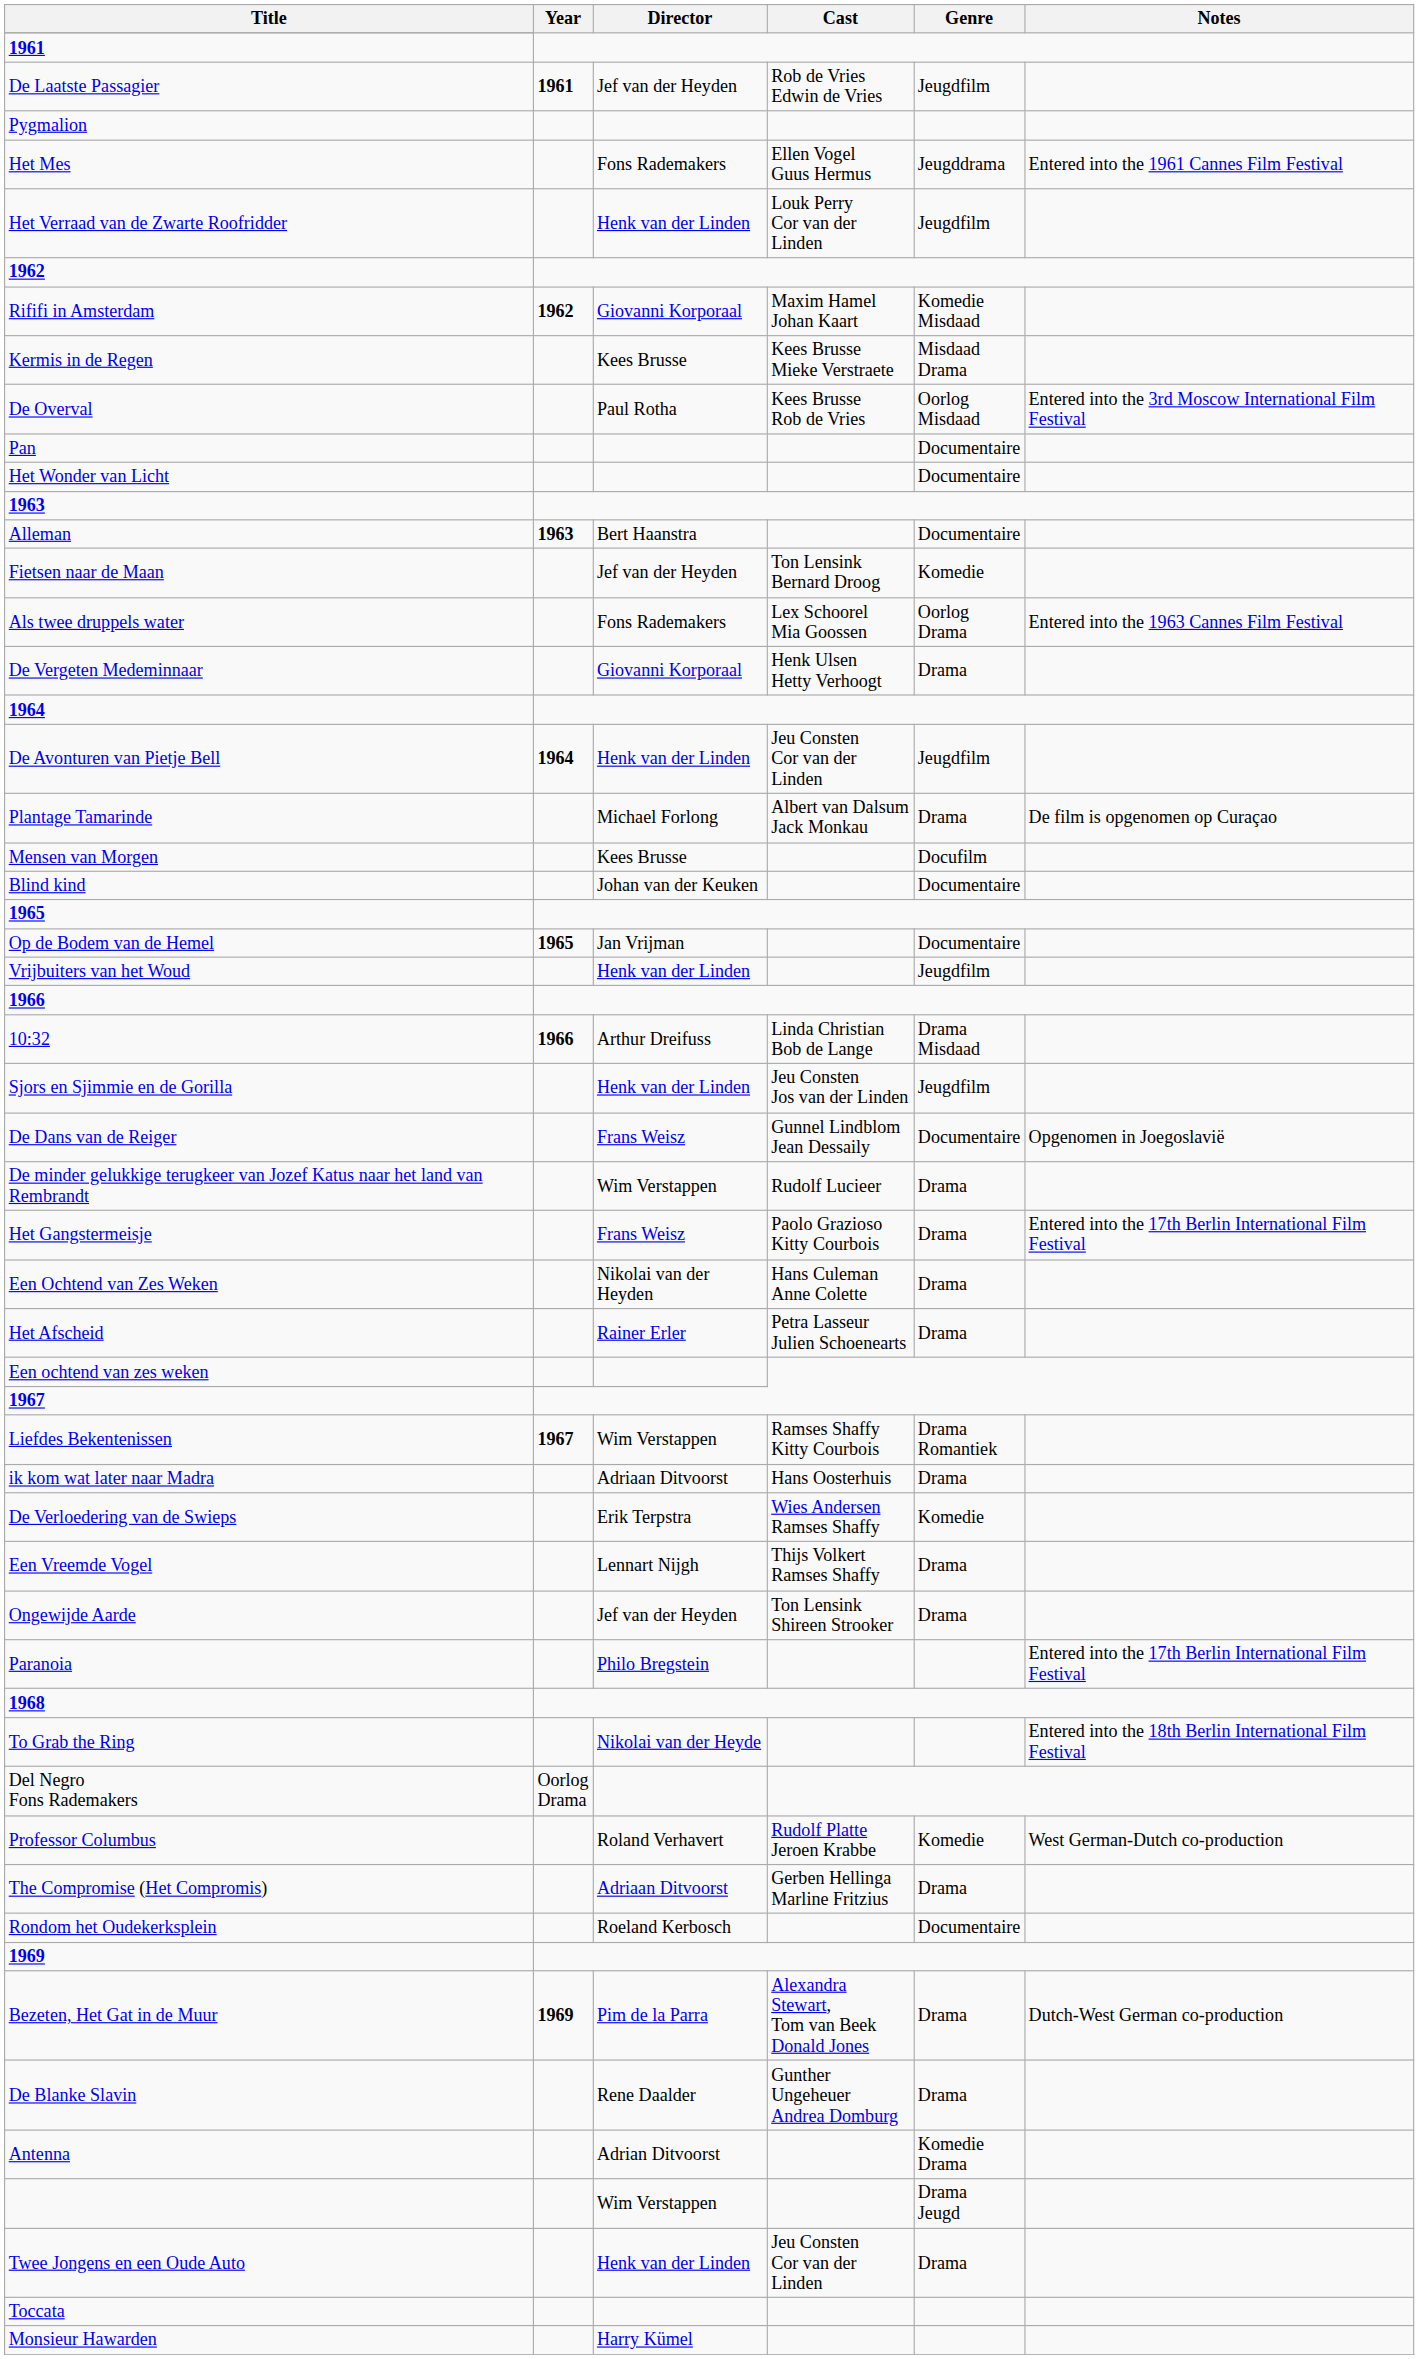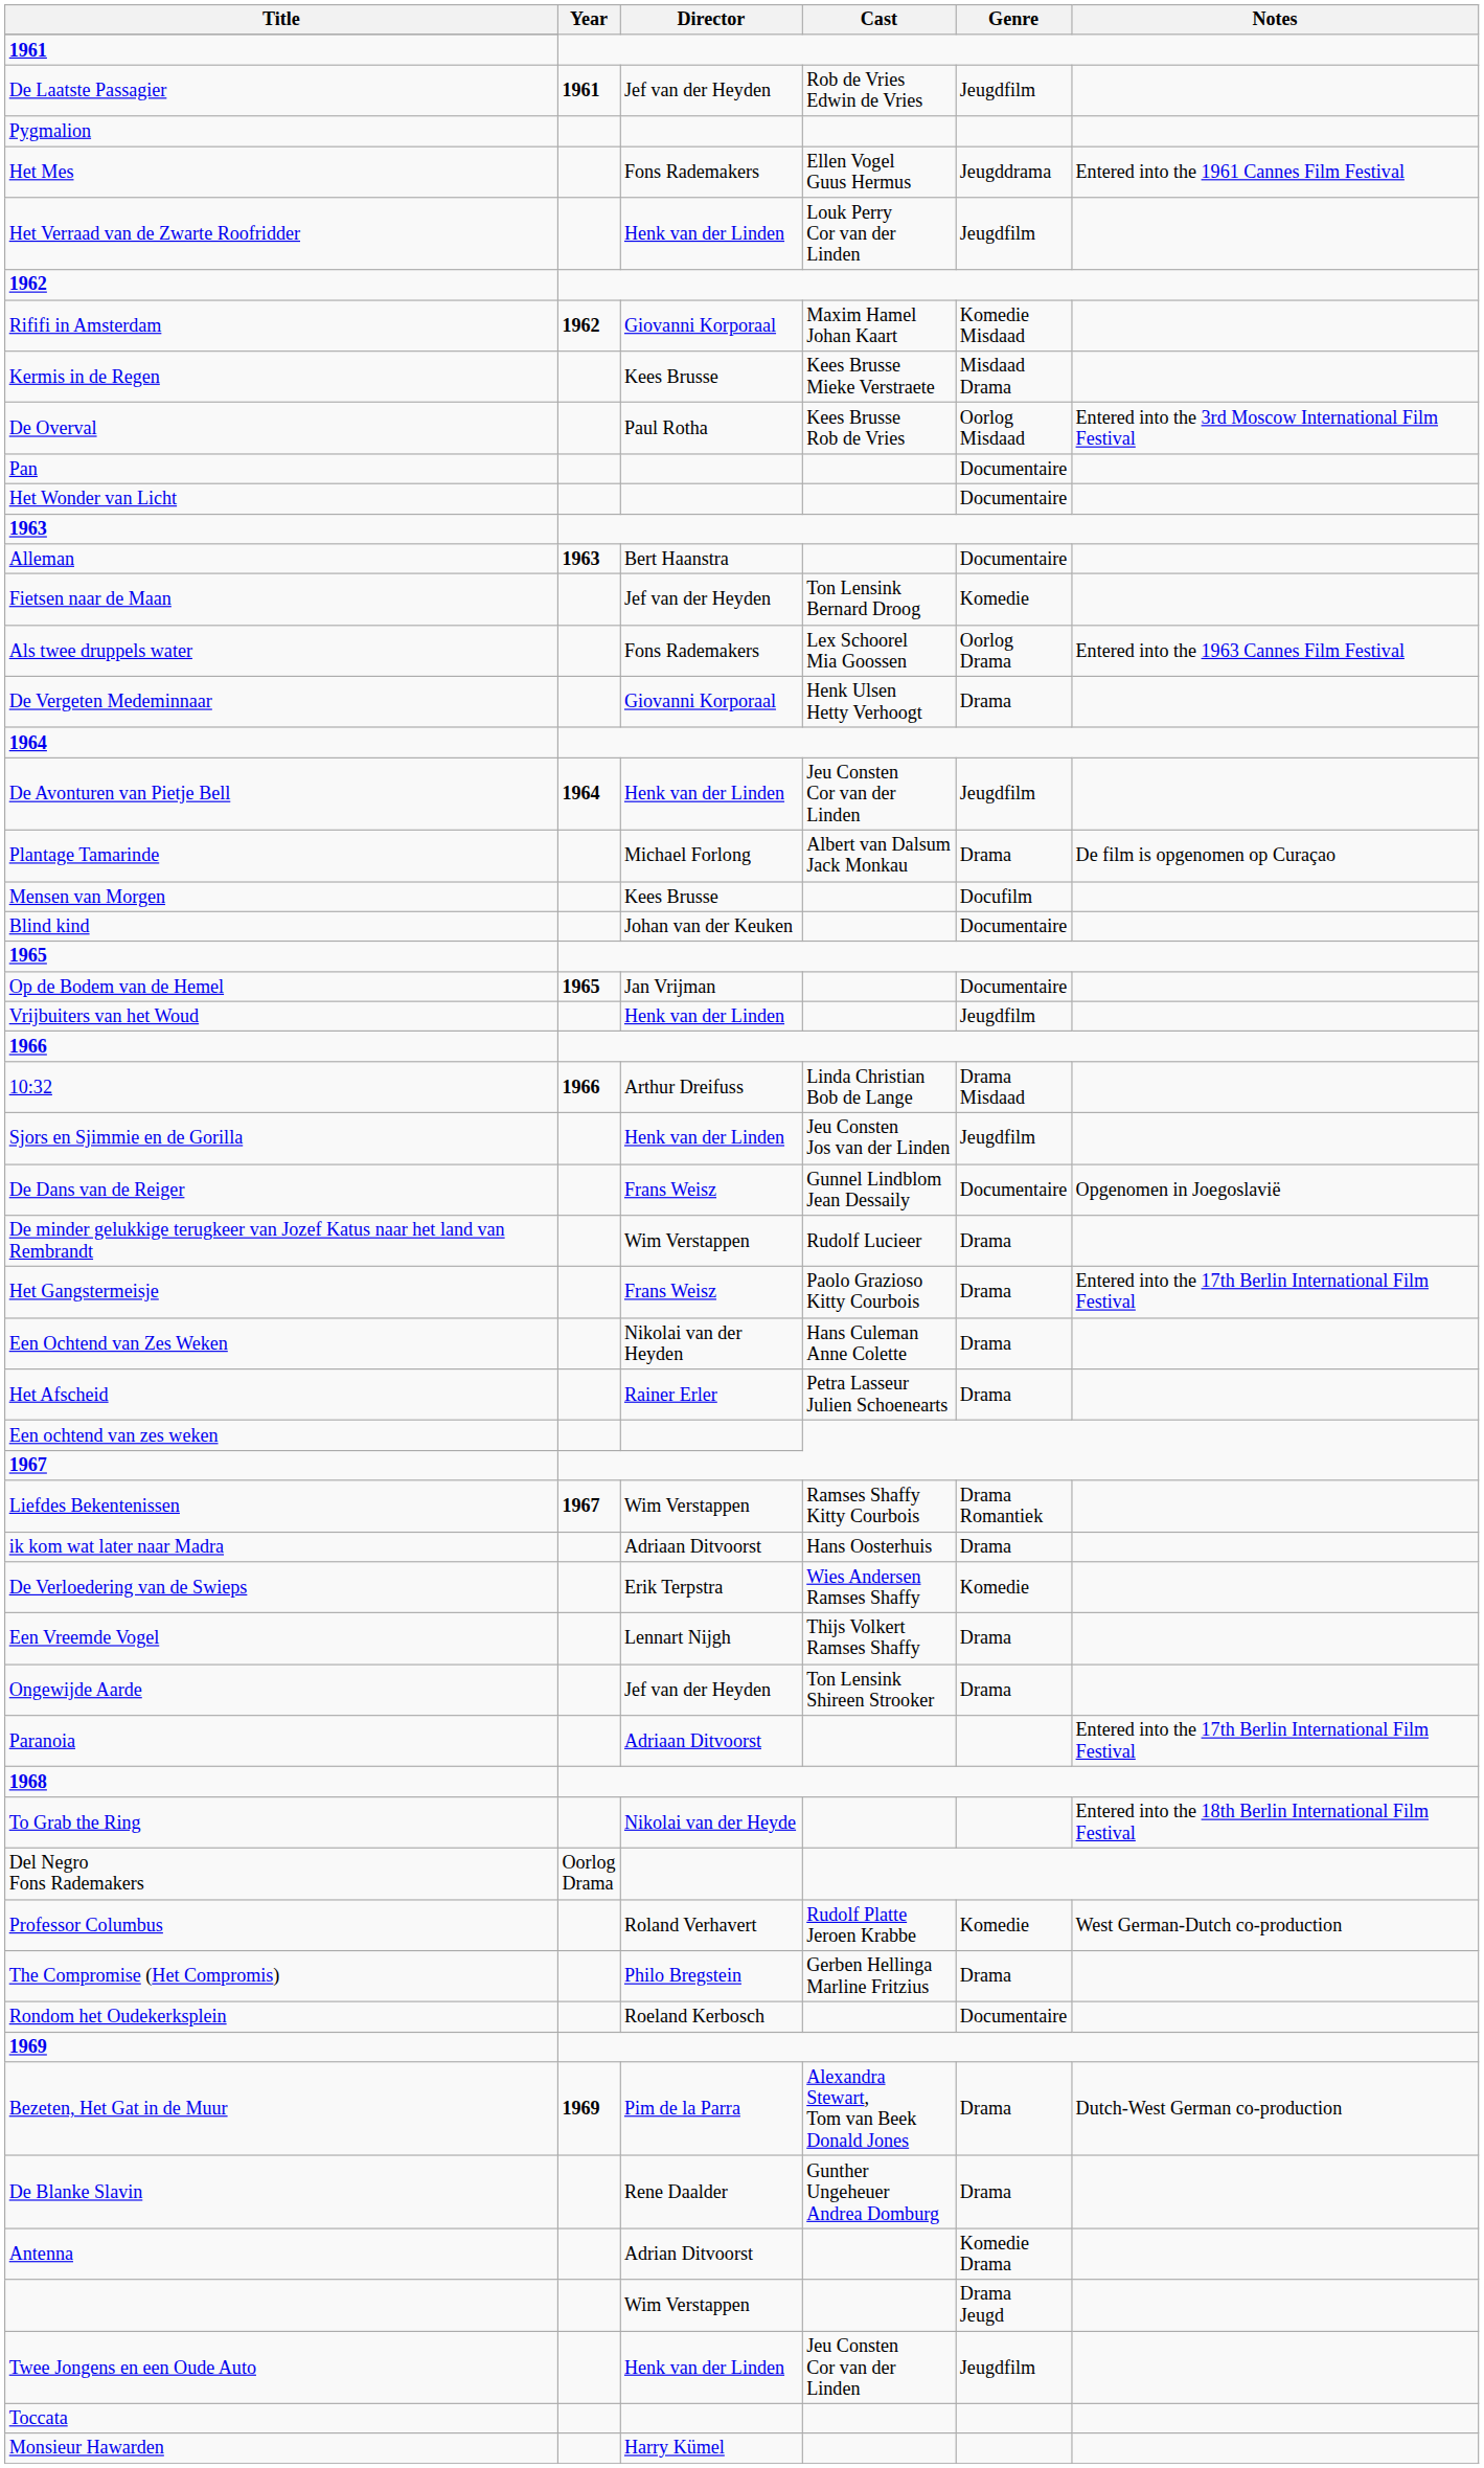 <table class="wikitable">
 <tr>
 <th>Title</th>
 <th>Year</th>
 <th>Director</th>
 <th>Cast</th>
 <th>Genre</th>
 <th>Notes</th>
 </tr>
 <tr>
 </tr>
 <tr>
 <td><strong><a href='#'>1961</a></strong></td>
 </tr>
 <tr>
 <td><a href='#'>De Laatste Passagier</a></td>
 <td><strong>1961</strong></td>
 <td>Jef van der Heyden</td>
 <td>Rob de Vries<br>Edwin de Vries</td>
 <td>Jeugdfilm</td>
 <td></td>
 </tr>
 <tr>
 <td><a href='#'>Pygmalion</a></td>
 <td></td>
 <td></td>
 <td></td>
 <td></td>
 <td></td>
 </tr>
 <tr>
 <td><a href='#'>Het Mes</a></td>
 <td></td>
 <td>Fons Rademakers</td>
 <td>Ellen Vogel<br>Guus Hermus</td>
 <td>Jeugddrama</td>
 <td>Entered into the <a href='#'>1961 Cannes Film Festival</a></td>
 </tr>
 <tr>
 <td><a href='#'>Het Verraad van de Zwarte Roofridder</a></td>
 <td></td>
 <td><a href='#'>Henk van der Linden</a></td>
 <td>Louk Perry<br>Cor van der Linden</td>
 <td>Jeugdfilm</td>
 <td></td>
 </tr>
 <tr>
 <td><strong><a href='#'>1962</a></strong></td>
 </tr>
 <tr>
 <td><a href='#'>Rififi in Amsterdam</a></td>
 <td><strong>1962</strong></td>
 <td><a href='#'>Giovanni Korporaal</a></td>
 <td>Maxim Hamel<br>Johan Kaart</td>
 <td>Komedie<br>Misdaad</td>
 <td></td>
 </tr>
 <tr>
 <td><a href='#'>Kermis in de Regen</a></td>
 <td></td>
 <td>Kees Brusse</td>
 <td>Kees Brusse<br>Mieke Verstraete</td>
 <td>Misdaad<br>Drama</td>
 <td></td>
 </tr>
 <tr>
 <td><a href='#'>De Overval</a></td>
 <td></td>
 <td>Paul Rotha</td>
 <td>Kees Brusse<br>Rob de Vries</td>
 <td>Oorlog<br>Misdaad</td>
 <td>Entered into the <a href='#'>3rd Moscow International Film Festival</a></td>
 </tr>
 <tr>
 <td><a href='#'>Pan</a></td>
 <td></td>
 <td></td>
 <td></td>
 <td>Documentaire</td>
 <td></td>
 </tr>
 <tr>
 <td><a href='#'>Het Wonder van Licht</a></td>
 <td></td>
 <td></td>
 <td></td>
 <td>Documentaire</td>
 <td></td>
 </tr>
 <tr>
 <td><strong><a href='#'>1963</a></strong></td>
 </tr>
 <tr>
 <td><a href='#'>Alleman</a></td>
 <td><strong>1963</strong></td>
 <td>Bert Haanstra</td>
 <td></td>
 <td>Documentaire</td>
 <td></td>
 </tr>
 <tr>
 <td><a href='#'>Fietsen naar de Maan</a></td>
 <td></td>
 <td>Jef van der Heyden</td>
 <td>Ton Lensink<br>Bernard Droog</td>
 <td>Komedie</td>
 <td></td>
 </tr>
 <tr>
 <td><a href='#'>Als twee druppels water</a></td>
 <td></td>
 <td>Fons Rademakers</td>
 <td>Lex Schoorel<br>Mia Goossen</td>
 <td>Oorlog<br>Drama</td>
 <td>Entered into the <a href='#'>1963 Cannes Film Festival</a></td>
 </tr>
 <tr>
 <td><a href='#'>De Vergeten Medeminnaar</a></td>
 <td></td>
 <td><a href='#'>Giovanni Korporaal</a></td>
 <td>Henk Ulsen<br>Hetty Verhoogt</td>
 <td>Drama</td>
 <td></td>
 </tr>
 <tr>
 <td><strong><a href='#'>1964</a></strong></td>
 </tr>
 <tr>
 <td><a href='#'>De Avonturen van Pietje Bell</a></td>
 <td><strong>1964</strong></td>
 <td><a href='#'>Henk van der Linden</a></td>
 <td>Jeu Consten<br>Cor van der Linden</td>
 <td>Jeugdfilm</td>
 <td></td>
 </tr>
 <tr>
 <td><a href='#'>Plantage Tamarinde</a></td>
 <td></td>
 <td>Michael Forlong</td>
 <td>Albert van Dalsum<br>Jack Monkau</td>
 <td>Drama</td>
 <td>De film is opgenomen op Curaçao</td>
 </tr>
 <tr>
 <td><a href='#'>Mensen van Morgen</a></td>
 <td></td>
 <td>Kees Brusse</td>
 <td></td>
 <td>Docufilm</td>
 <td></td>
 </tr>
 <tr>
 <td><a href='#'>Blind kind</a></td>
 <td></td>
 <td>Johan van der Keuken</td>
 <td></td>
 <td>Documentaire</td>
 <td></td>
 </tr>
 <tr>
 <td><strong><a href='#'>1965</a></strong></td>
 </tr>
 <tr>
 <td><a href='#'>Op de Bodem van de Hemel</a></td>
 <td><strong>1965</strong></td>
 <td>Jan Vrijman</td>
 <td></td>
 <td>Documentaire</td>
 <td></td>
 </tr>
 <tr>
 <td><a href='#'>Vrijbuiters van het Woud</a></td>
 <td></td>
 <td><a href='#'>Henk van der Linden</a></td>
 <td></td>
 <td>Jeugdfilm</td>
 <td></td>
 </tr>
 <tr>
 <td><strong><a href='#'>1966</a></strong></td>
 </tr>
 <tr>
 <td><a href='#'>10:32</a></td>
 <td><strong>1966</strong></td>
 <td>Arthur Dreifuss</td>
 <td>Linda Christian<br>Bob de Lange</td>
 <td>Drama<br>Misdaad</td>
 <td></td>
 </tr>
 <tr>
 <td><a href='#'>Sjors en Sjimmie en de Gorilla</a></td>
 <td></td>
 <td><a href='#'>Henk van der Linden</a></td>
 <td>Jeu Consten<br>Jos van der Linden</td>
 <td>Jeugdfilm</td>
 <td></td>
 </tr>
 <tr>
 <td><a href='#'>De Dans van de Reiger</a></td>
 <td></td>
 <td><a href='#'>Frans Weisz</a></td>
 <td>Gunnel Lindblom<br>Jean Dessaily</td>
 <td>Documentaire</td>
 <td>Opgenomen in Joegoslavië</td>
 </tr>
 <tr>
 <td><a href='#'>De minder gelukkige terugkeer van Jozef Katus naar het land van Rembrandt</a></td>
 <td></td>
 <td>Wim Verstappen</td>
 <td>Rudolf Lucieer</td>
 <td>Drama</td>
 <td></td>
 </tr>
 <tr>
 <td><a href='#'>Het Gangstermeisje</a></td>
 <td></td>
 <td><a href='#'>Frans Weisz</a></td>
 <td>Paolo Grazioso<br>Kitty Courbois</td>
 <td>Drama</td>
 <td>Entered into the <a href='#'>17th Berlin International Film Festival</a></td>
 </tr>
 <tr>
 <td><a href='#'>Een Ochtend van Zes Weken</a></td>
 <td></td>
 <td>Nikolai van der Heyden</td>
 <td>Hans Culeman<br>Anne Colette</td>
 <td>Drama</td>
 <td></td>
 </tr>
 <tr>
 <td><a href='#'>Het Afscheid</a></td>
 <td></td>
 <td><a href='#'>Rainer Erler</a></td>
 <td>Petra Lasseur<br>Julien Schoenearts</td>
 <td>Drama</td>
 <td></td>
 </tr>
 <tr>
 <td><a href='#'>Een ochtend van zes weken</a></td>
 <td></td>
 <td></td>
 </tr>
 <tr>
 <td><strong><a href='#'>1967</a></strong></td>
 </tr>
 <tr>
 <td><a href='#'>Liefdes Bekentenissen</a></td>
 <td><strong>1967</strong></td>
 <td>Wim Verstappen</td>
 <td>Ramses Shaffy<br>Kitty Courbois</td>
 <td>Drama<br>Romantiek</td>
 <td></td>
 </tr>
 <tr>
 <td><a href='#'>ik kom wat later naar Madra</a></td>
 <td></td>
 <td>Adriaan Ditvoorst</td>
 <td>Hans Oosterhuis</td>
 <td>Drama</td>
 <td></td>
 </tr>
 <tr>
 <td><a href='#'>De Verloedering van de Swieps</a></td>
 <td></td>
 <td>Erik Terpstra</td>
 <td><a href='#'>Wies Andersen</a><br>Ramses Shaffy</td>
 <td>Komedie</td>
 <td></td>
 </tr>
 <tr>
 <td><a href='#'>Een Vreemde Vogel</a></td>
 <td></td>
 <td>Lennart Nijgh</td>
 <td>Thijs Volkert<br>Ramses Shaffy</td>
 <td>Drama</td>
 <td></td>
 </tr>
 <tr>
 <td><a href='#'>Ongewijde Aarde</a></td>
 <td></td>
 <td>Jef van der Heyden</td>
 <td>Ton Lensink<br>Shireen Strooker</td>
 <td>Drama</td>
 <td></td>
 </tr>
 <tr>
 <td><a href='#'>Paranoia</a></td>
 <td></td>
-<td><a href='#'>Philo Bregstein</a></td>
+<td><a href='#'>Adriaan Ditvoorst</a></td>
 <td></td>
 <td></td>
 <td>Entered into the <a href='#'>17th Berlin International Film Festival</a></td>
 </tr>
 <tr>
 <td><strong><a href='#'>1968</a></strong></td>
 </tr>
 <tr>
 <td><a href='#'>To Grab the Ring</a></td>
 <td></td>
 <td><a href='#'>Nikolai van der Heyde</a></td>
 <td></td>
 <td></td>
 <td>Entered into the <a href='#'>18th Berlin International Film Festival</a></td>
 </tr>
 <tr>
 <td>Del Negro<br>Fons Rademakers</td>
 <td>Oorlog<br>Drama</td>
 <td></td>
 </tr>
 <tr>
 <td><a href='#'>Professor Columbus</a></td>
 <td></td>
 <td>Roland Verhavert</td>
 <td><a href='#'>Rudolf Platte</a><br>Jeroen Krabbe</td>
 <td>Komedie</td>
 <td>West German-Dutch co-production</td>
 </tr>
 <tr>
 <td><a href='#'>The Compromise</a> (<a href='#'>Het Compromis</a>)</td>
 <td></td>
-<td><a href='#'>Adriaan Ditvoorst</a></td>
+<td><a href='#'>Philo Bregstein</a></td>
 <td>Gerben Hellinga<br>Marline Fritzius</td>
 <td>Drama</td>
 <td></td>
 </tr>
 <tr>
 <td><a href='#'>Rondom het Oudekerksplein</a></td>
 <td></td>
 <td>Roeland Kerbosch</td>
 <td></td>
 <td>Documentaire</td>
 <td></td>
 </tr>
 <tr>
 <td><strong><a href='#'>1969</a></strong></td>
 </tr>
 <tr>
 <td><a href='#'>Bezeten, Het Gat in de Muur</a></td>
 <td><strong>1969</strong></td>
 <td><a href='#'>Pim de la Parra</a></td>
 <td><a href='#'>Alexandra Stewart</a>, <br>Tom van Beek<br><a href='#'>Donald Jones</a></td>
 <td>Drama</td>
 <td>Dutch-West German co-production</td>
 </tr>
 <tr>
 <td><a href='#'>De Blanke Slavin</a></td>
 <td></td>
 <td>Rene Daalder</td>
 <td>Gunther Ungeheuer<br><a href='#'>Andrea Domburg</a></td>
 <td>Drama</td>
 <td></td>
 </tr>
 <tr>
 <td><a href='#'>Antenna</a></td>
 <td></td>
 <td>Adrian Ditvoorst</td>
 <td></td>
 <td>Komedie<br>Drama</td>
 <td></td>
 </tr>
 <tr>
 <td></td>
 <td></td>
 <td>Wim Verstappen</td>
 <td></td>
 <td>Drama<br>Jeugd</td>
 <td></td>
 </tr>
 <tr>
 <td><a href='#'>Twee Jongens en een Oude Auto</a></td>
 <td></td>
 <td><a href='#'>Henk van der Linden</a></td>
 <td>Jeu Consten<br>Cor van der Linden</td>
-<td>Drama</td>
+<td>Jeugdfilm</td>
 <td></td>
 </tr>
 <tr>
 <td><a href='#'>Toccata</a></td>
 <td></td>
 <td></td>
 <td></td>
 <td></td>
 <td></td>
 </tr>
 <tr>
 <td><a href='#'>Monsieur Hawarden</a></td>
 <td></td>
 <td><a href='#'>Harry Kümel</a></td>
 <td></td>
 <td></td>
 <td></td>
 </tr>
 <tr>
 </tr>
 </table>
